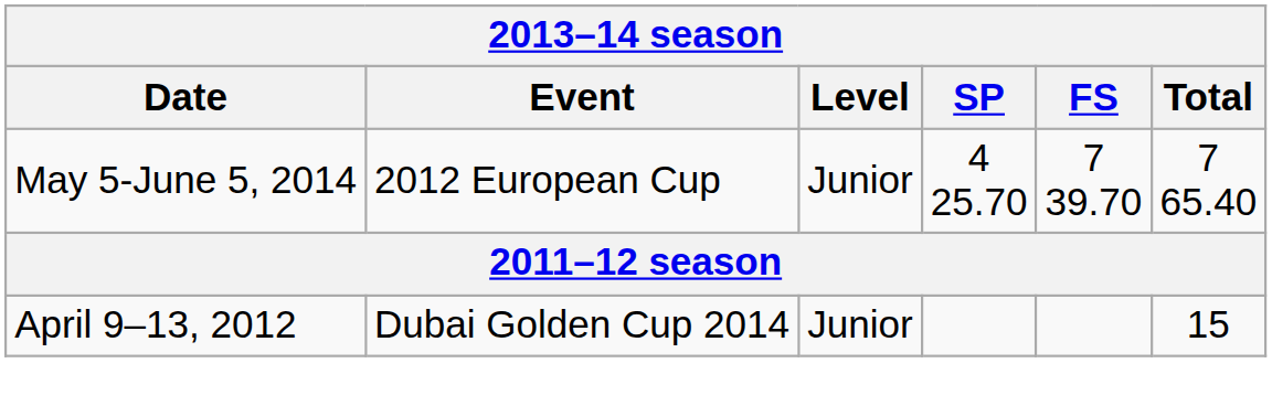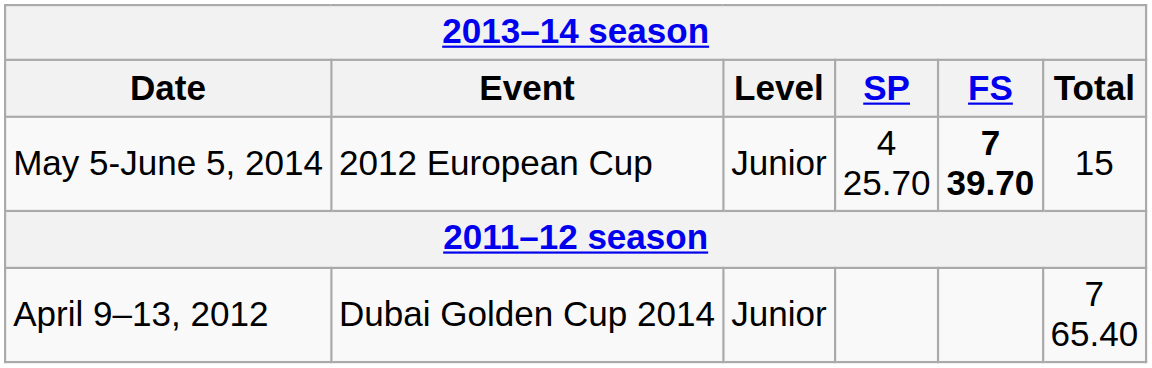 <table class="wikitable">
 <tr>
 <th colspan=6><a href='#'>2013–14 season</a></th>
 </tr>
 <tr>
 <th>Date</th>
 <th>Event</th>
 <th>Level</th>
 <th><a href='#'>SP</a></th>
 <th><a href='#'>FS</a></th>
 <th>Total</th>
 </tr>
 <tr>
 <td>May 5-June 5, 2014</td>
 <td>2012 European Cup</td>
 <td>Junior</td>
 <td align=center>4 <br> 25.70</td>
-<td align=center>7 <br> 39.70</td>
-<td align=center>7 <br> 65.40</td>
+<td align=center><strong>7 <br> 39.70</strong></td>
+<td align=center>15</td>
 </tr>
 <tr>
 <th colspan=6><a href='#'>2011–12 season</a></th>
 </tr>
 <tr>
 <td>April 9–13, 2012</td>
 <td>Dubai Golden Cup 2014</td>
 <td>Junior</td>
 <td></td>
 <td></td>
-<td align=center>15</td>
+<td align=center>7 <br> 65.40</td>
 </tr>
 </table>
